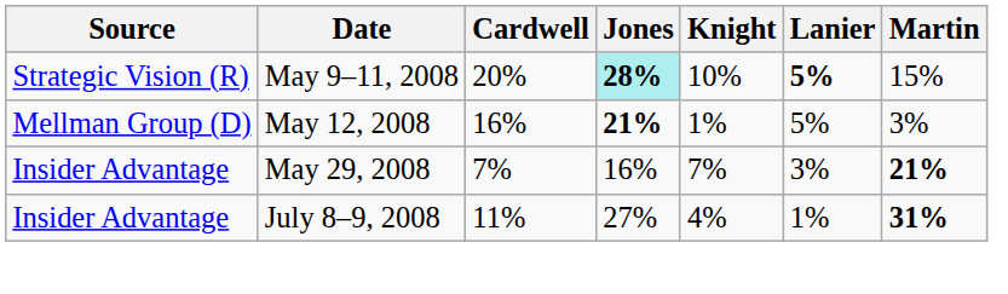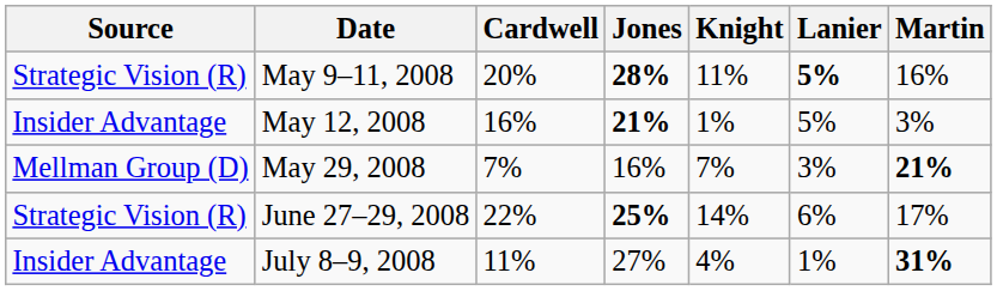 <table class="wikitable">
 <tr>
 <th>Source</th>
 <th>Date</th>
 <th>Cardwell</th>
 <th>Jones</th>
 <th>Knight</th>
 <th>Lanier</th>
 <th>Martin</th>
 </tr>
 <tr>
 <td><a href='#'>Strategic Vision (R)</a></td>
 <td>May 9–11, 2008</td>
 <td>20%</td>
-<td style="background: paleturquoise;"><strong>28%</strong></td>
-<td>10%</td>
+<td><strong>28%</strong></td>
+<td>11%</td>
 <td><strong>5%</strong></td>
-<td>15%</td>
+<td>16%</td>
 </tr>
 <tr>
-<td><a href='#'>Mellman Group (D)</a></td>
+<td><a href='#'>Insider Advantage</a></td>
 <td>May 12, 2008</td>
 <td>16%</td>
 <td><strong>21%</strong></td>
 <td>1%</td>
 <td>5%</td>
 <td>3%</td>
 </tr>
 <tr>
-<td><a href='#'>Insider Advantage</a></td>
+<td><a href='#'>Mellman Group (D)</a></td>
 <td>May 29, 2008</td>
 <td>7%</td>
 <td>16%</td>
 <td>7%</td>
 <td>3%</td>
 <td><strong>21%</strong></td>
+</tr>
+<tr>
+<td><a href='#'>Strategic Vision (R)</a></td>
+<td>June 27–29, 2008</td>
+<td>22%</td>
+<td><strong>25%</strong></td>
+<td>14%</td>
+<td>6%</td>
+<td>17%</td>
 </tr>
 <tr>
 <td><a href='#'>Insider Advantage</a></td>
 <td>July 8–9, 2008</td>
 <td>11%</td>
 <td>27%</td>
 <td>4%</td>
 <td>1%</td>
 <td><strong>31%</strong></td>
 </tr>
 </table>
